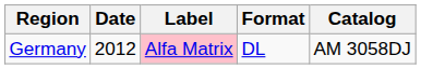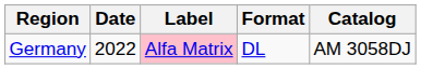 <table class="wikitable">
 <tr>
 <th>Region</th>
 <th>Date</th>
 <th>Label</th>
 <th>Format</th>
 <th>Catalog</th>
 </tr>
 <tr>
 <td><a href='#'>Germany</a></td>
-<td>2012</td>
+<td>2022</td>
 <td style="background: pink;"><a href='#'>Alfa Matrix</a></td>
 <td><a href='#'>DL</a></td>
 <td>AM 3058DJ</td>
 </tr>
 </table>
